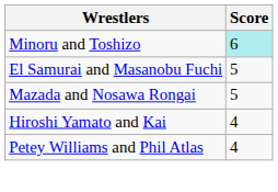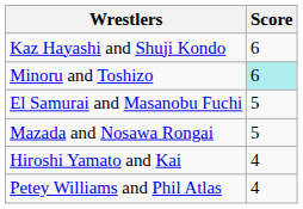 <table class="wikitable" style="margin: 1em auto 1em auto">
 <tr>
 <th>Wrestlers</th>
 <th>Score</th>
+</tr>
+<tr>
+<td><a href='#'>Kaz Hayashi</a> and <a href='#'>Shuji Kondo</a><br></td>
+<td>6</td>
 </tr>
 <tr>
 <td><a href='#'>Minoru</a> and <a href='#'>Toshizo</a><br></td>
 <td style="background: paleturquoise;">6</td>
 </tr>
 <tr>
 <td><a href='#'>El Samurai</a> and <a href='#'>Masanobu Fuchi</a></td>
 <td>5</td>
 </tr>
 <tr>
 <td><a href='#'>Mazada</a> and <a href='#'>Nosawa Rongai</a><br></td>
 <td>5</td>
 </tr>
 <tr>
 <td><a href='#'>Hiroshi Yamato</a> and <a href='#'>Kai</a><br></td>
 <td>4</td>
 </tr>
 <tr>
 <td><a href='#'>Petey Williams</a> and <a href='#'>Phil Atlas</a></td>
 <td>4</td>
 </tr>
 </table>
